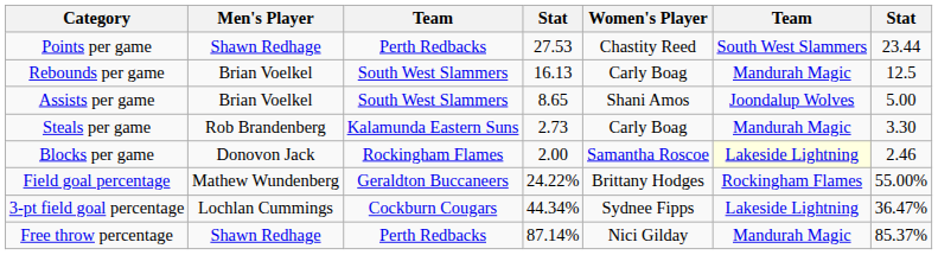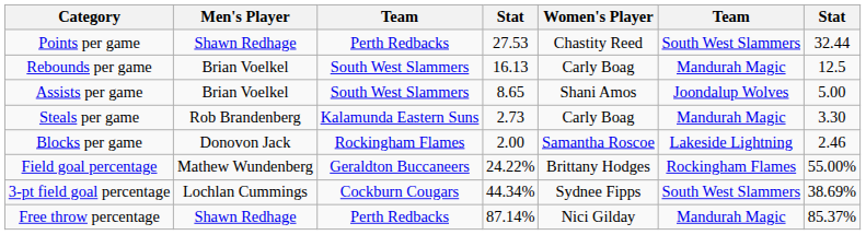 <table class="wikitable" style="text-align:center">
 <tr>
 <th>Category</th>
 <th>Men's Player</th>
 <th>Team</th>
 <th>Stat</th>
 <th>Women's Player</th>
 <th>Team</th>
 <th>Stat</th>
 </tr>
 <tr>
 <td><a href='#'>Points</a> per game</td>
 <td><a href='#'>Shawn Redhage</a></td>
 <td><a href='#'>Perth Redbacks</a></td>
 <td>27.53</td>
 <td>Chastity Reed</td>
 <td><a href='#'>South West Slammers</a></td>
-<td>23.44</td>
+<td>32.44</td>
 </tr>
 <tr>
 <td><a href='#'>Rebounds</a> per game</td>
 <td>Brian Voelkel</td>
 <td><a href='#'>South West Slammers</a></td>
 <td>16.13</td>
 <td>Carly Boag</td>
 <td><a href='#'>Mandurah Magic</a></td>
 <td>12.5</td>
 </tr>
 <tr>
 <td><a href='#'>Assists</a> per game</td>
 <td>Brian Voelkel</td>
 <td><a href='#'>South West Slammers</a></td>
 <td>8.65</td>
 <td>Shani Amos</td>
 <td><a href='#'>Joondalup Wolves</a></td>
 <td>5.00</td>
 </tr>
 <tr>
 <td><a href='#'>Steals</a> per game</td>
 <td>Rob Brandenberg</td>
 <td><a href='#'>Kalamunda Eastern Suns</a></td>
 <td>2.73</td>
 <td>Carly Boag</td>
 <td><a href='#'>Mandurah Magic</a></td>
 <td>3.30</td>
 </tr>
 <tr>
 <td><a href='#'>Blocks</a> per game</td>
 <td>Donovon Jack</td>
 <td><a href='#'>Rockingham Flames</a></td>
 <td>2.00</td>
 <td><a href='#'>Samantha Roscoe</a></td>
-<td style="background: lightyellow;"><a href='#'>Lakeside Lightning</a></td>
+<td><a href='#'>Lakeside Lightning</a></td>
 <td>2.46</td>
 </tr>
 <tr>
 <td><a href='#'>Field goal percentage</a></td>
 <td>Mathew Wundenberg</td>
 <td><a href='#'>Geraldton Buccaneers</a></td>
 <td>24.22%</td>
 <td>Brittany Hodges</td>
 <td><a href='#'>Rockingham Flames</a></td>
 <td>55.00%</td>
 </tr>
 <tr>
 <td><a href='#'>3-pt field goal</a> percentage</td>
 <td>Lochlan Cummings</td>
 <td><a href='#'>Cockburn Cougars</a></td>
 <td>44.34%</td>
 <td>Sydnee Fipps</td>
-<td><a href='#'>Lakeside Lightning</a></td>
-<td>36.47%</td>
+<td><a href='#'>South West Slammers</a></td>
+<td>38.69%</td>
 </tr>
 <tr>
 <td><a href='#'>Free throw</a> percentage</td>
 <td><a href='#'>Shawn Redhage</a></td>
 <td><a href='#'>Perth Redbacks</a></td>
 <td>87.14%</td>
 <td>Nici Gilday</td>
 <td><a href='#'>Mandurah Magic</a></td>
 <td>85.37%</td>
 </tr>
 </table>
